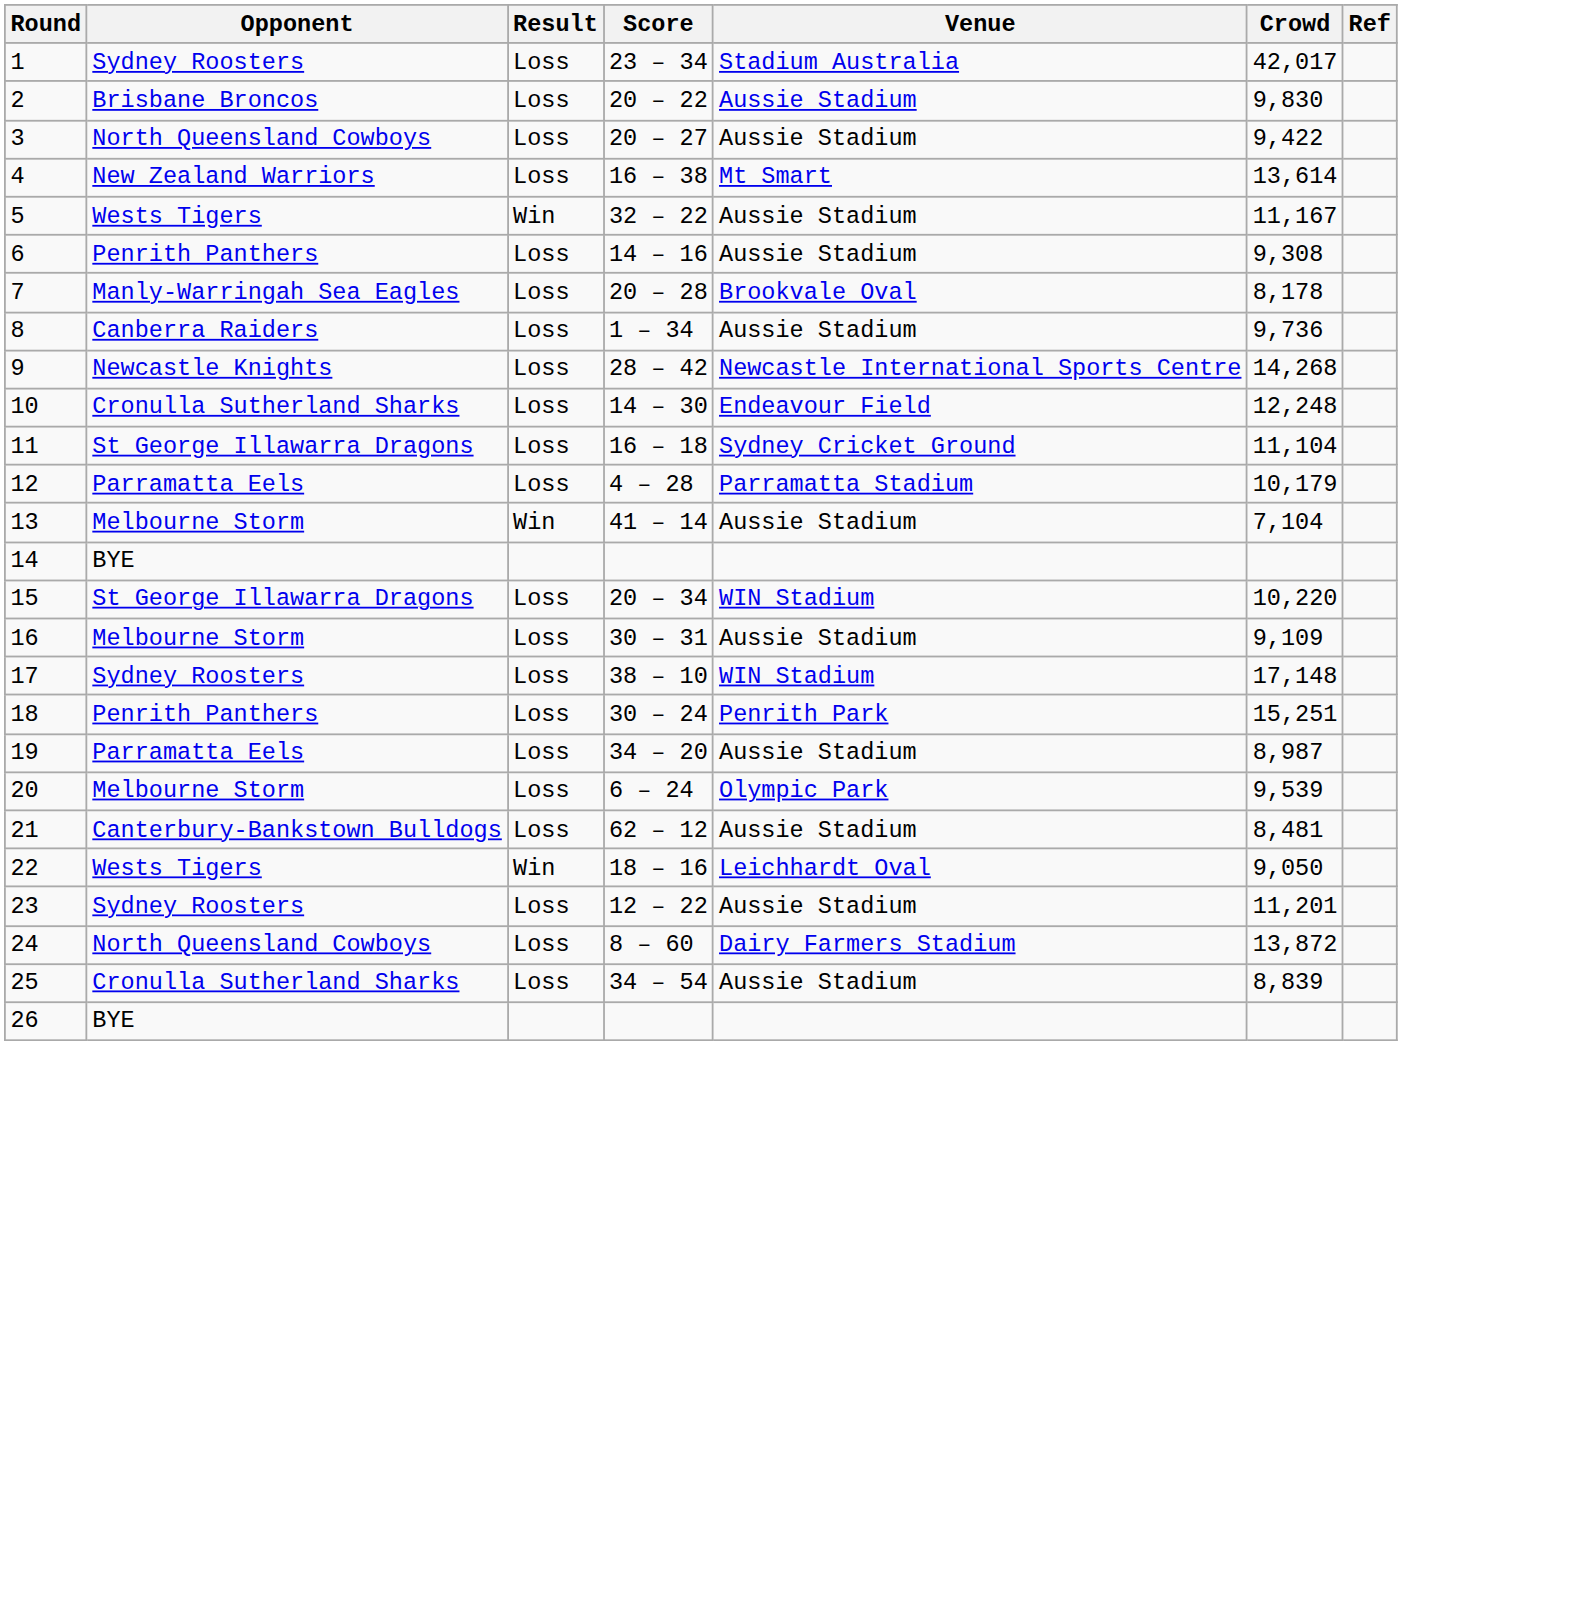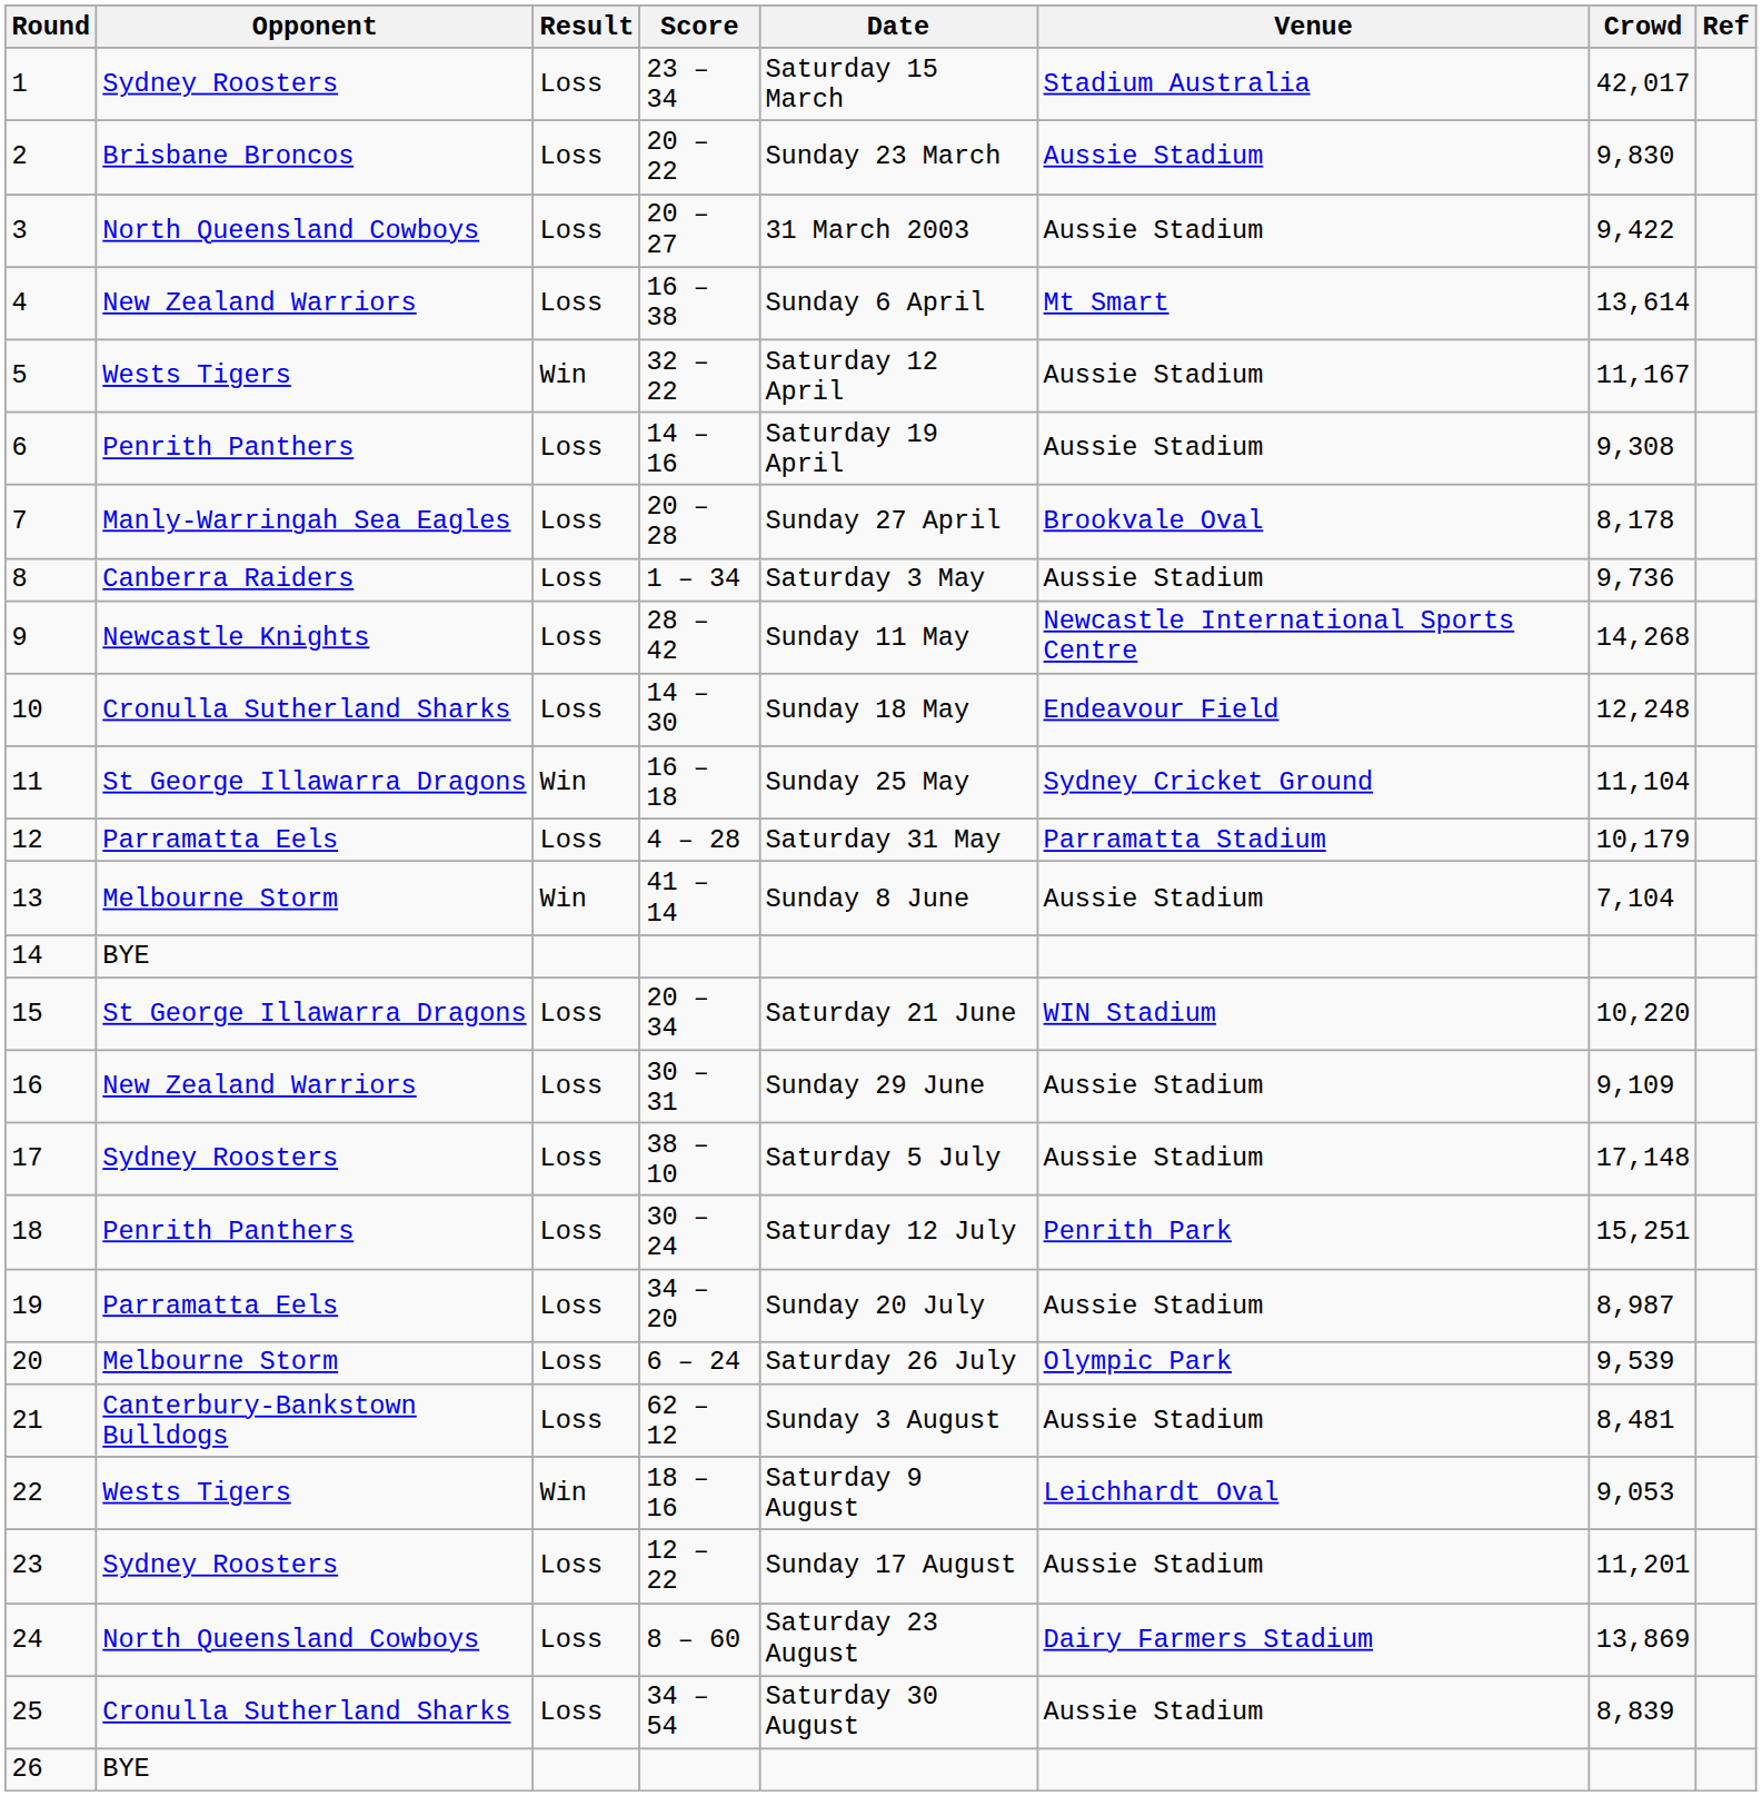 <table class="wikitable" style="text-align:left;">
 <tr>
 <th>Round</th>
 <th>Opponent</th>
 <th>Result</th>
 <th>Score</th>
+<th>Date</th>
 <th>Venue</th>
 <th>Crowd</th>
 <th>Ref</th>
 </tr>
 <tr>
 <td>1</td>
 <td> <a href='#'>Sydney Roosters</a></td>
 <td>Loss</td>
 <td>23 – 34</td>
+<td>Saturday 15 March</td>
 <td><a href='#'>Stadium Australia</a></td>
 <td>42,017</td>
 <td></td>
 </tr>
 <tr>
 <td>2</td>
 <td> <a href='#'>Brisbane Broncos</a></td>
 <td>Loss</td>
 <td>20 – 22</td>
+<td>Sunday 23 March</td>
 <td><a href='#'>Aussie Stadium</a></td>
 <td>9,830</td>
 <td></td>
 </tr>
 <tr>
 <td>3</td>
 <td> <a href='#'>North Queensland Cowboys</a></td>
 <td>Loss</td>
 <td>20 – 27</td>
+<td>31 March 2003</td>
 <td>Aussie Stadium</td>
 <td>9,422</td>
 <td></td>
 </tr>
 <tr>
 <td>4</td>
 <td> <a href='#'>New Zealand Warriors</a></td>
 <td>Loss</td>
 <td>16 – 38</td>
+<td>Sunday 6 April</td>
 <td><a href='#'>Mt Smart</a></td>
 <td>13,614</td>
 <td></td>
 </tr>
 <tr>
 <td>5</td>
 <td> <a href='#'>Wests Tigers</a></td>
 <td>Win</td>
 <td>32 – 22</td>
+<td>Saturday 12 April</td>
 <td>Aussie Stadium</td>
 <td>11,167</td>
 <td></td>
 </tr>
 <tr>
 <td>6</td>
 <td> <a href='#'>Penrith Panthers</a></td>
 <td>Loss</td>
 <td>14 – 16</td>
+<td>Saturday 19 April</td>
 <td>Aussie Stadium</td>
 <td>9,308</td>
 <td></td>
 </tr>
 <tr>
 <td>7</td>
 <td> <a href='#'>Manly-Warringah Sea Eagles</a></td>
 <td>Loss</td>
 <td>20 – 28</td>
+<td>Sunday 27 April</td>
 <td><a href='#'>Brookvale Oval</a></td>
 <td>8,178</td>
 <td></td>
 </tr>
 <tr>
 <td>8</td>
 <td> <a href='#'>Canberra Raiders</a></td>
 <td>Loss</td>
 <td>1 – 34</td>
+<td>Saturday 3 May</td>
 <td>Aussie Stadium</td>
 <td>9,736</td>
 <td></td>
 </tr>
 <tr>
 <td>9</td>
 <td> <a href='#'>Newcastle Knights</a></td>
 <td>Loss</td>
 <td>28 – 42</td>
+<td>Sunday 11 May</td>
 <td><a href='#'>Newcastle International Sports Centre</a></td>
 <td>14,268</td>
 <td></td>
 </tr>
 <tr>
 <td>10</td>
 <td> <a href='#'>Cronulla Sutherland Sharks</a></td>
 <td>Loss</td>
 <td>14 – 30</td>
+<td>Sunday 18 May</td>
 <td><a href='#'>Endeavour Field</a></td>
 <td>12,248</td>
 <td></td>
 </tr>
 <tr>
 <td>11</td>
 <td> <a href='#'>St George Illawarra Dragons</a></td>
-<td>Loss</td>
+<td>Win</td>
 <td>16 – 18</td>
+<td>Sunday 25 May</td>
 <td><a href='#'>Sydney Cricket Ground</a></td>
 <td>11,104</td>
 <td></td>
 </tr>
 <tr>
 <td>12</td>
 <td> <a href='#'>Parramatta Eels</a></td>
 <td>Loss</td>
 <td>4 – 28</td>
+<td>Saturday 31 May</td>
 <td><a href='#'>Parramatta Stadium</a></td>
 <td>10,179</td>
 <td></td>
 </tr>
 <tr>
 <td>13</td>
 <td> <a href='#'>Melbourne Storm</a></td>
 <td>Win</td>
 <td>41 – 14</td>
+<td>Sunday 8 June</td>
 <td>Aussie Stadium</td>
 <td>7,104</td>
 <td></td>
 </tr>
 <tr>
 <td>14</td>
 <td>BYE</td>
 <td></td>
 <td></td>
 <td></td>
 <td></td>
 <td></td>
+<td></td>
 </tr>
 <tr>
 <td>15</td>
 <td> <a href='#'>St George Illawarra Dragons</a></td>
 <td>Loss</td>
 <td>20 – 34</td>
+<td>Saturday 21 June</td>
 <td><a href='#'>WIN Stadium</a></td>
 <td>10,220</td>
 <td></td>
 </tr>
 <tr>
 <td>16</td>
-<td> <a href='#'>Melbourne Storm</a></td>
+<td> <a href='#'>New Zealand Warriors</a></td>
 <td>Loss</td>
 <td>30 – 31</td>
+<td>Sunday 29 June</td>
 <td>Aussie Stadium</td>
 <td>9,109</td>
 <td></td>
 </tr>
 <tr>
 <td>17</td>
 <td> <a href='#'>Sydney Roosters</a></td>
 <td>Loss</td>
 <td>38 – 10</td>
-<td><a href='#'>WIN Stadium</a></td>
+<td>Saturday 5 July</td>
+<td>Aussie Stadium</td>
 <td>17,148</td>
 <td></td>
 </tr>
 <tr>
 <td>18</td>
 <td> <a href='#'>Penrith Panthers</a></td>
 <td>Loss</td>
 <td>30 – 24</td>
+<td>Saturday 12 July</td>
 <td><a href='#'>Penrith Park</a></td>
 <td>15,251</td>
 <td></td>
 </tr>
 <tr>
 <td>19</td>
 <td> <a href='#'>Parramatta Eels</a></td>
 <td>Loss</td>
 <td>34 – 20</td>
+<td>Sunday 20 July</td>
 <td>Aussie Stadium</td>
 <td>8,987</td>
 <td></td>
 </tr>
 <tr>
 <td>20</td>
 <td> <a href='#'>Melbourne Storm</a></td>
 <td>Loss</td>
 <td>6 – 24</td>
+<td>Saturday 26 July</td>
 <td><a href='#'>Olympic Park</a></td>
 <td>9,539</td>
 <td></td>
 </tr>
 <tr>
 <td>21</td>
 <td> <a href='#'>Canterbury-Bankstown Bulldogs</a></td>
 <td>Loss</td>
 <td>62 – 12</td>
+<td>Sunday 3 August</td>
 <td>Aussie Stadium</td>
 <td>8,481</td>
 <td></td>
 </tr>
 <tr>
 <td>22</td>
 <td> <a href='#'>Wests Tigers</a></td>
 <td>Win</td>
 <td>18 – 16</td>
+<td>Saturday 9 August</td>
 <td><a href='#'>Leichhardt Oval</a></td>
-<td>9,050</td>
+<td>9,053</td>
 <td></td>
 </tr>
 <tr>
 <td>23</td>
 <td> <a href='#'>Sydney Roosters</a></td>
 <td>Loss</td>
 <td>12 – 22</td>
+<td>Sunday 17 August</td>
 <td>Aussie Stadium</td>
 <td>11,201</td>
 <td></td>
 </tr>
 <tr>
 <td>24</td>
 <td> <a href='#'>North Queensland Cowboys</a></td>
 <td>Loss</td>
 <td>8 – 60</td>
+<td>Saturday 23 August</td>
 <td><a href='#'>Dairy Farmers Stadium</a></td>
-<td>13,872</td>
+<td>13,869</td>
 <td></td>
 </tr>
 <tr>
 <td>25</td>
 <td> <a href='#'>Cronulla Sutherland Sharks</a></td>
 <td>Loss</td>
 <td>34 – 54</td>
+<td>Saturday 30 August</td>
 <td>Aussie Stadium</td>
 <td>8,839</td>
 <td></td>
 </tr>
 <tr>
 <td>26</td>
 <td>BYE</td>
 <td></td>
 <td></td>
 <td></td>
 <td></td>
 <td></td>
+<td></td>
 </tr>
 </table>
